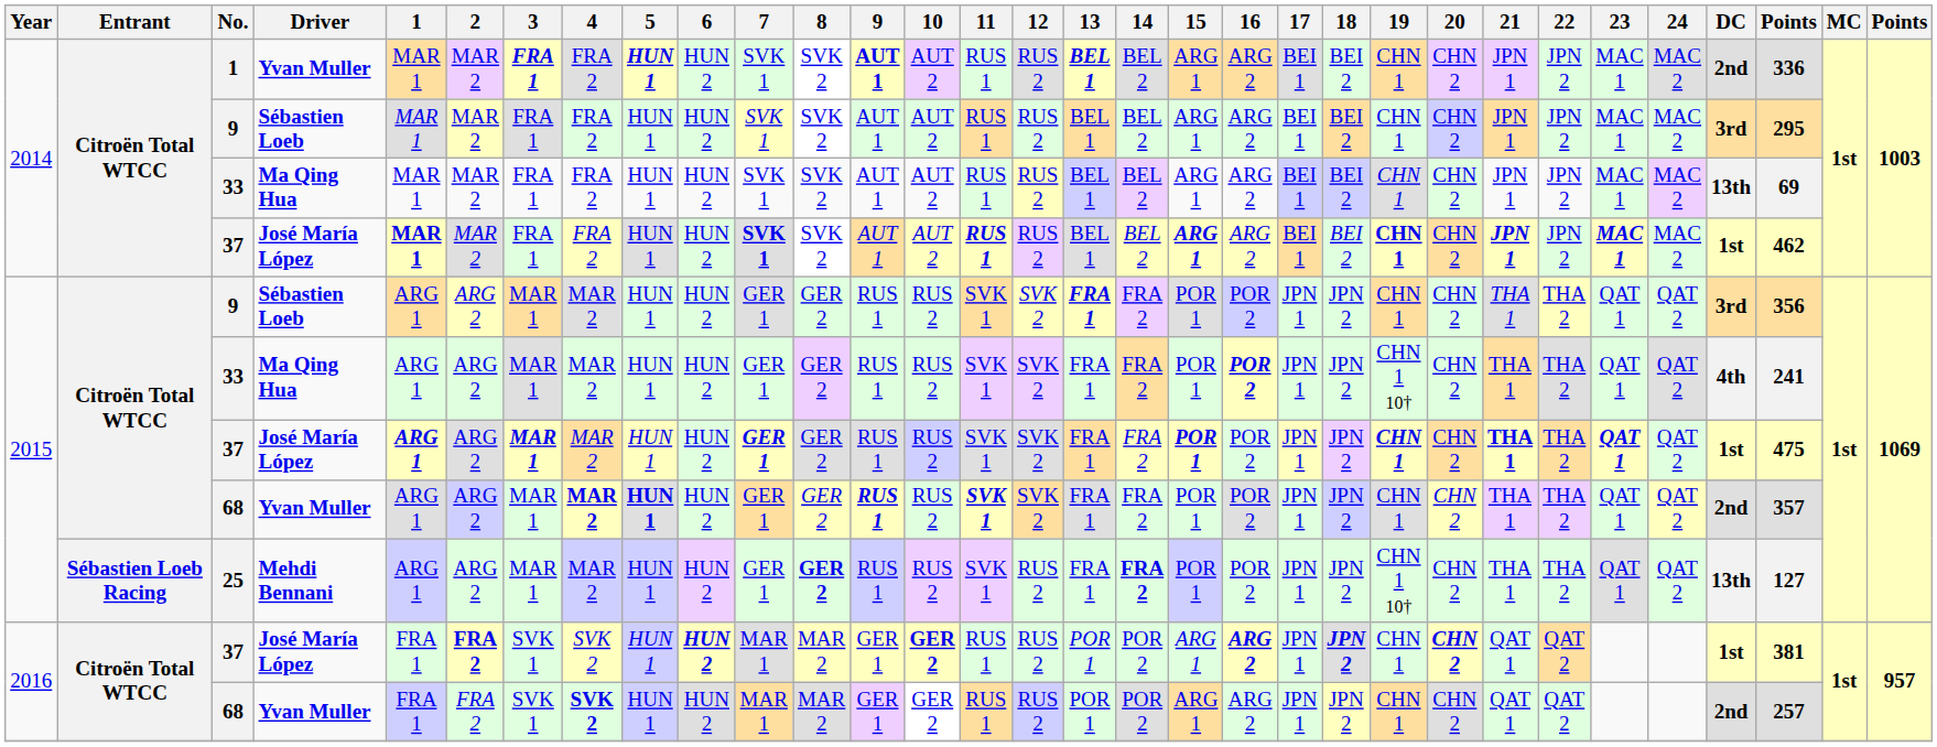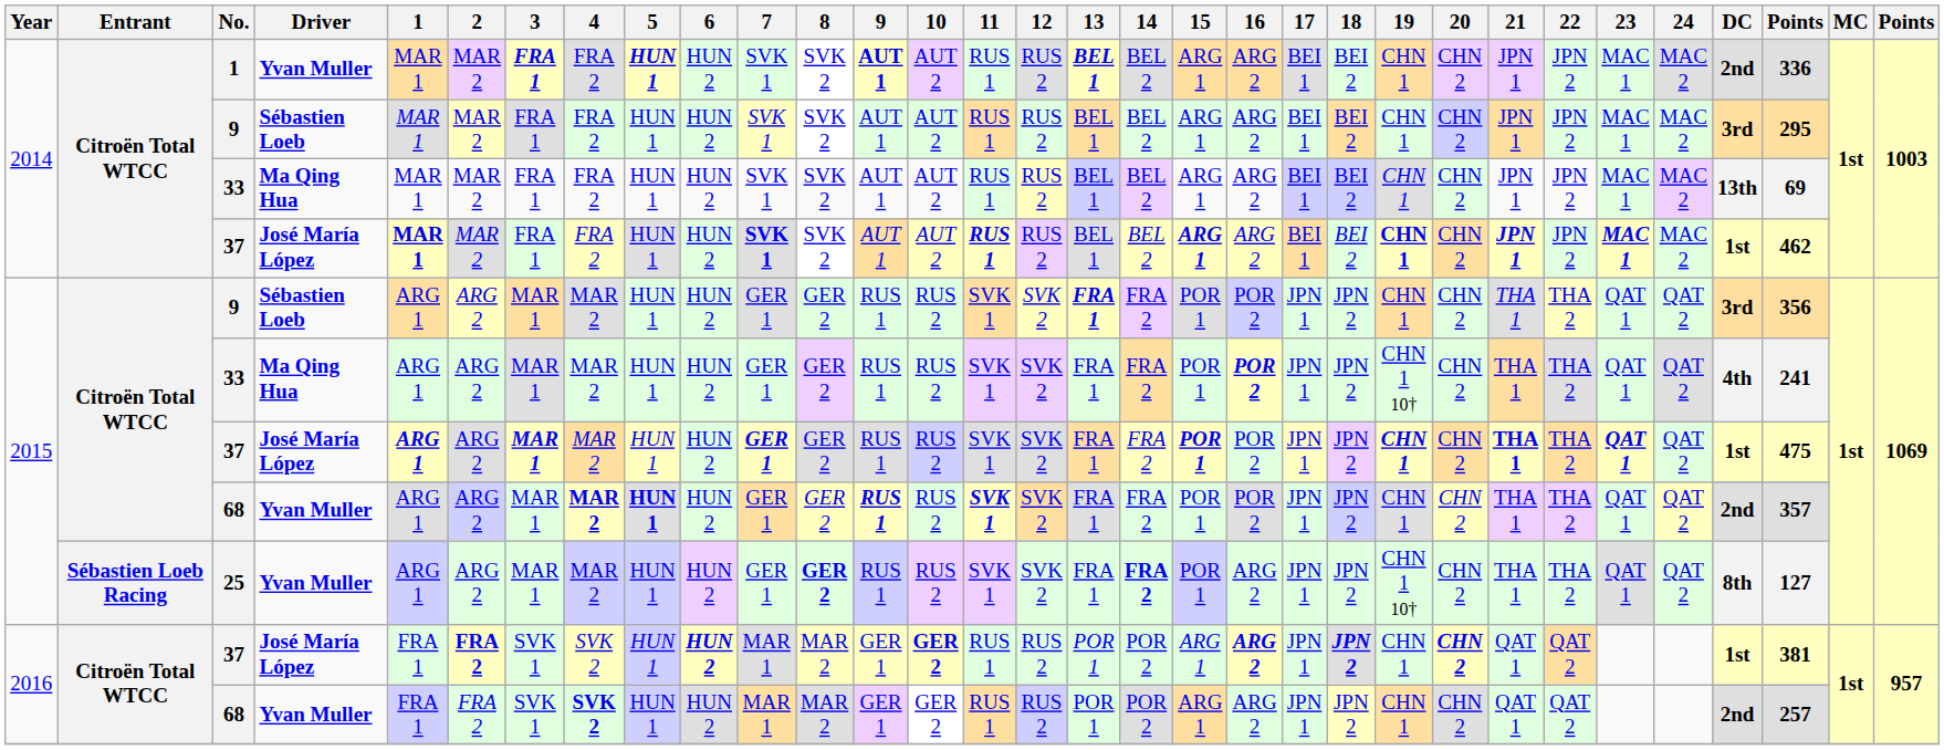 <table class="wikitable" style="text-align:center; font-size:85%">
 <tr>
 <th>Year</th>
 <th>Entrant</th>
 <th>No.</th>
 <th>Driver</th>
 <th>1</th>
 <th>2</th>
 <th>3</th>
 <th>4</th>
 <th>5</th>
 <th>6</th>
 <th>7</th>
 <th>8</th>
 <th>9</th>
 <th>10</th>
 <th>11</th>
 <th>12</th>
 <th>13</th>
 <th>14</th>
 <th>15</th>
 <th>16</th>
 <th>17</th>
 <th>18</th>
 <th>19</th>
 <th>20</th>
 <th>21</th>
 <th>22</th>
 <th>23</th>
 <th>24</th>
 <th>DC</th>
 <th>Points</th>
 <th>MC</th>
 <th>Points</th>
 </tr>
 <tr>
 <td rowspan=4><a href='#'>2014</a></td>
 <th rowspan=4>Citroën Total WTCC</th>
 <th>1</th>
 <td align="left"> <strong><a href='#'>Yvan Muller</a></strong></td>
 <td style="background:#FFDF9F;"><a href='#'>MAR<br>1</a><br></td>
 <td style="background:#EFCFFF;"><a href='#'>MAR<br>2</a><br></td>
 <td style="background:#FFFFBF;"><strong><em><a href='#'>FRA<br>1</a></em></strong><br></td>
 <td style="background:#DFDFDF;"><a href='#'>FRA<br>2</a><br></td>
 <td style="background:#FFFFBF;"><strong><em><a href='#'>HUN<br>1</a></em></strong><br></td>
 <td style="background:#DFFFDF;"><a href='#'>HUN<br>2</a><br></td>
 <td style="background:#DFFFDF;"><a href='#'>SVK<br>1</a><br></td>
 <td style="background:#FFFFFF;"><a href='#'>SVK<br>2</a><br></td>
 <td style="background:#FFFFBF;"><strong><a href='#'>AUT<br>1</a></strong><br></td>
 <td style="background:#EFCFFF;"><a href='#'>AUT<br>2</a><br></td>
 <td style="background:#DFFFDF;"><a href='#'>RUS<br>1</a><br></td>
 <td style="background:#DFDFDF;"><a href='#'>RUS<br>2</a><br></td>
 <td style="background:#FFFFBF;"><strong><em><a href='#'>BEL<br>1</a></em></strong><br></td>
 <td style="background:#DFDFDF;"><a href='#'>BEL<br>2</a><br></td>
 <td style="background:#FFDF9F;"><a href='#'>ARG<br>1</a><br></td>
 <td style="background:#FFDF9F;"><a href='#'>ARG<br>2</a><br></td>
 <td style="background:#DFDFDF;"><a href='#'>BEI<br>1</a><br></td>
 <td style="background:#DFFFDF;"><a href='#'>BEI<br>2</a><br></td>
 <td style="background:#FFDF9F;"><a href='#'>CHN<br>1</a><br></td>
 <td style="background:#EFCFFF;"><a href='#'>CHN<br>2</a><br></td>
 <td style="background:#EFCFFF;"><a href='#'>JPN<br>1</a><br></td>
 <td style="background:#DFFFDF;"><a href='#'>JPN<br>2</a><br></td>
 <td style="background:#DFFFDF;"><a href='#'>MAC<br>1</a><br></td>
 <td style="background:#DFDFDF;"><a href='#'>MAC<br>2</a><br></td>
 <td style="background:#DFDFDF;"><strong>2nd</strong></td>
 <td style="background:#DFDFDF;"><strong>336</strong></td>
 <td rowspan=4 style="background:#FFFFBF;"><strong>1st</strong></td>
 <td rowspan=4 style="background:#FFFFBF;"><strong>1003</strong></td>
 </tr>
 <tr>
 <th>9</th>
 <td align="left"> <strong><a href='#'>Sébastien Loeb</a></strong></td>
 <td style="background:#DFDFDF;"><em><a href='#'>MAR<br>1</a></em><br></td>
 <td style="background:#FFFFBF;"><a href='#'>MAR<br>2</a><br></td>
 <td style="background:#DFDFDF;"><a href='#'>FRA<br>1</a><br></td>
 <td style="background:#DFFFDF;"><a href='#'>FRA<br>2</a><br></td>
 <td style="background:#DFFFDF;"><a href='#'>HUN<br>1</a><br></td>
 <td style="background:#DFFFDF;"><a href='#'>HUN<br>2</a><br></td>
 <td style="background:#FFFFBF;"><em><a href='#'>SVK<br>1</a></em><br></td>
 <td style="background:#FFFFFF;"><a href='#'>SVK<br>2</a><br></td>
 <td style="background:#DFFFDF;"><a href='#'>AUT<br>1</a><br></td>
 <td style="background:#DFFFDF;"><a href='#'>AUT<br>2</a><br></td>
 <td style="background:#FFDF9F;"><a href='#'>RUS<br>1</a><br></td>
 <td style="background:#DFFFDF;"><a href='#'>RUS<br>2</a><br></td>
 <td style="background:#FFDF9F;"><a href='#'>BEL<br>1</a><br></td>
 <td style="background:#DFFFDF;"><a href='#'>BEL<br>2</a><br></td>
 <td style="background:#DFFFDF;"><a href='#'>ARG<br>1</a><br></td>
 <td style="background:#DFFFDF;"><a href='#'>ARG<br>2</a><br></td>
 <td style="background:#DFFFDF;"><a href='#'>BEI<br>1</a><br></td>
 <td style="background:#FFDF9F;"><a href='#'>BEI<br>2</a><br></td>
 <td style="background:#DFFFDF;"><a href='#'>CHN<br>1</a><br></td>
 <td style="background:#CFCFFF;"><a href='#'>CHN<br>2</a><br></td>
 <td style="background:#FFDF9F;"><a href='#'>JPN<br>1</a><br></td>
 <td style="background:#DFFFDF;"><a href='#'>JPN<br>2</a><br></td>
 <td style="background:#DFFFDF;"><a href='#'>MAC<br>1</a><br></td>
 <td style="background:#DFFFDF;"><a href='#'>MAC<br>2</a><br></td>
 <td style="background:#FFDF9F;"><strong>3rd</strong></td>
 <td style="background:#FFDF9F;"><strong>295</strong></td>
 </tr>
 <tr>
 <th>33</th>
 <td align="left"> <strong><a href='#'>Ma Qing Hua</a></strong></td>
 <td><a href='#'>MAR<br>1</a></td>
 <td><a href='#'>MAR<br>2</a></td>
 <td><a href='#'>FRA<br>1</a></td>
 <td><a href='#'>FRA<br>2</a></td>
 <td><a href='#'>HUN<br>1</a></td>
 <td><a href='#'>HUN<br>2</a></td>
 <td><a href='#'>SVK<br>1</a></td>
 <td><a href='#'>SVK<br>2</a></td>
 <td><a href='#'>AUT<br>1</a></td>
 <td><a href='#'>AUT<br>2</a></td>
 <td style="background:#DFFFDF;"><a href='#'>RUS<br>1</a><br></td>
 <td style="background:#FFFFBF;"><a href='#'>RUS<br>2</a><br></td>
 <td style="background:#CFCFFF;"><a href='#'>BEL<br>1</a><br></td>
 <td style="background:#EFCFFF;"><a href='#'>BEL<br>2</a><br></td>
 <td><a href='#'>ARG<br>1</a></td>
 <td><a href='#'>ARG<br>2</a></td>
 <td style="background:#CFCFFF;"><a href='#'>BEI<br>1</a><br></td>
 <td style="background:#CFCFFF;"><a href='#'>BEI<br>2</a><br></td>
 <td style="background:#DFDFDF;"><em><a href='#'>CHN<br>1</a></em><br></td>
 <td style="background:#DFFFDF;"><a href='#'>CHN<br>2</a><br></td>
 <td><a href='#'>JPN<br>1</a></td>
 <td><a href='#'>JPN<br>2</a></td>
 <td style="background:#DFFFDF;"><a href='#'>MAC<br>1</a><br></td>
 <td style="background:#EFCFFF;"><a href='#'>MAC<br>2</a><br></td>
 <th>13th</th>
 <th>69</th>
 </tr>
 <tr>
 <th>37</th>
 <td align="left"> <strong><a href='#'>José María López</a></strong></td>
 <td style="background:#ffffbf;"><strong><a href='#'>MAR<br>1</a></strong><br></td>
 <td style="background:#dfdfdf;"><em><a href='#'>MAR<br>2</a></em><br></td>
 <td style="background:#dfffdf;"><a href='#'>FRA<br>1</a><br></td>
 <td style="background:#ffffbf;"><em><a href='#'>FRA<br>2</a></em><br></td>
 <td style="background:#dfdfdf;"><a href='#'>HUN<br>1</a><br></td>
 <td style="background:#dfffdf;"><a href='#'>HUN<br>2</a><br></td>
 <td style="background:#dfdfdf;"><strong><a href='#'>SVK<br>1</a></strong><br></td>
 <td style="background:#FFFFFF;"><a href='#'>SVK<br>2</a><br></td>
 <td style="background:#ffdf9f;"><em><a href='#'>AUT<br>1</a></em><br></td>
 <td style="background:#ffffbf;"><em><a href='#'>AUT<br>2</a></em><br></td>
 <td style="background:#ffffbf;"><strong><em><a href='#'>RUS<br>1</a></em></strong><br></td>
 <td style="background:#efcfff;"><a href='#'>RUS<br>2</a><br></td>
 <td style="background:#dfdfdf;"><a href='#'>BEL<br>1</a><br></td>
 <td style="background:#ffffbf;"><em><a href='#'>BEL<br>2</a></em><br></td>
 <td style="background:#ffffbf;"><strong><em><a href='#'>ARG<br>1</a></em></strong><br></td>
 <td style="background:#ffffbf;"><em><a href='#'>ARG<br>2</a></em><br></td>
 <td style="background:#ffdf9f;"><a href='#'>BEI<br>1</a><br></td>
 <td style="background:#dfffdf;"><em><a href='#'>BEI<br>2</a></em><br></td>
 <td style="background:#ffffbf;"><strong><a href='#'>CHN<br>1</a></strong><br></td>
 <td style="background:#ffdf9f;"><a href='#'>CHN<br>2</a><br></td>
 <td style="background:#ffffbf;"><strong><em><a href='#'>JPN<br>1</a></em></strong><br></td>
 <td style="background:#dfffdf;"><a href='#'>JPN<br>2</a><br></td>
 <td style="background:#ffffbf;"><strong><em><a href='#'>MAC<br>1</a></em></strong><br></td>
 <td style="background:#dfffdf;"><a href='#'>MAC<br>2</a><br></td>
 <td style="background:#FFFFBF;"><strong>1st</strong></td>
 <td style="background:#FFFFBF;"><strong>462</strong></td>
 </tr>
 <tr>
 <td rowspan=5><a href='#'>2015</a></td>
 <th rowspan=4>Citroën Total WTCC</th>
 <th>9</th>
 <td align="left"> <strong><a href='#'>Sébastien Loeb</a></strong></td>
 <td style="background:#FFDF9F;"><a href='#'>ARG<br>1</a><br></td>
 <td style="background:#FFFFBF;"><em><a href='#'>ARG<br>2</a></em><br></td>
 <td style="background:#FFDF9F;"><a href='#'>MAR<br>1</a><br></td>
 <td style="background:#DFDFDF;"><a href='#'>MAR<br>2</a><br></td>
 <td style="background:#DFFFDF;"><a href='#'>HUN<br>1</a><br></td>
 <td style="background:#DFFFDF;"><a href='#'>HUN<br>2</a><br></td>
 <td style="background:#DFDFDF;"><a href='#'>GER<br>1</a><br></td>
 <td style="background:#DFFFDF;"><a href='#'>GER<br>2</a><br></td>
 <td style="background:#DFFFDF;"><a href='#'>RUS<br>1</a><br></td>
 <td style="background:#DFFFDF;"><a href='#'>RUS<br>2</a><br></td>
 <td style="background:#FFDF9F;"><a href='#'>SVK<br>1</a><br></td>
 <td style="background:#FFFFBF;"><em><a href='#'>SVK<br>2</a></em><br></td>
 <td style="background:#FFFFBF;"><strong><em><a href='#'>FRA<br>1</a></em></strong><br></td>
 <td style="background:#EFCFFF;"><a href='#'>FRA<br>2</a><br></td>
 <td style="background:#DFDFDF;"><a href='#'>POR<br>1</a><br></td>
 <td style="background:#CFCFFF;"><a href='#'>POR<br>2</a><br></td>
 <td style="background:#DFFFDF;"><a href='#'>JPN<br>1</a><br></td>
 <td style="background:#DFFFDF;"><a href='#'>JPN<br>2</a><br></td>
 <td style="background:#FFDF9F;"><a href='#'>CHN<br>1</a><br></td>
 <td style="background:#DFFFDF;"><a href='#'>CHN<br>2</a><br></td>
 <td style="background:#DFDFDF;"><em><a href='#'>THA<br>1</a></em><br></td>
 <td style="background:#FFFFBF;"><a href='#'>THA<br>2</a><br></td>
 <td style="background:#DFFFDF;"><a href='#'>QAT<br>1</a><br></td>
 <td style="background:#DFFFDF;"><a href='#'>QAT<br>2</a><br></td>
 <th style="background:#FFDF9F;">3rd</th>
 <th style="background:#FFDF9F;">356</th>
 <td rowspan=5 style="background:#FFFFBF;"><strong>1st</strong></td>
 <td rowspan=5 style="background:#FFFFBF;"><strong>1069</strong></td>
 </tr>
 <tr>
 <th>33</th>
 <td align="left"> <strong><a href='#'>Ma Qing Hua</a></strong></td>
 <td style="background:#DFFFDF;"><a href='#'>ARG<br>1</a><br></td>
 <td style="background:#DFFFDF;"><a href='#'>ARG<br>2</a><br></td>
 <td style="background:#DFDFDF;"><a href='#'>MAR<br>1</a><br></td>
 <td style="background:#DFFFDF;"><a href='#'>MAR<br>2</a><br></td>
 <td style="background:#DFFFDF;"><a href='#'>HUN<br>1</a><br></td>
 <td style="background:#DFFFDF;"><a href='#'>HUN<br>2</a><br></td>
 <td style="background:#DFFFDF;"><a href='#'>GER<br>1</a><br></td>
 <td style="background:#EFCFFF;"><a href='#'>GER<br>2</a><br></td>
 <td style="background:#DFFFDF;"><a href='#'>RUS<br>1</a><br></td>
 <td style="background:#DFFFDF;"><a href='#'>RUS<br>2</a><br></td>
 <td style="background:#EFCFFF;"><a href='#'>SVK<br>1</a><br></td>
 <td style="background:#EFCFFF;"><a href='#'>SVK<br>2</a><br></td>
 <td style="background:#DFFFDF;"><a href='#'>FRA<br>1</a><br></td>
 <td style="background:#FFDF9F;"><a href='#'>FRA<br>2</a><br></td>
 <td style="background:#DFFFDF;"><a href='#'>POR<br>1</a><br></td>
 <td style="background:#FFFFBF;"><strong><em><a href='#'>POR<br>2</a></em></strong><br></td>
 <td style="background:#DFFFDF;"><a href='#'>JPN<br>1</a><br></td>
 <td style="background:#DFFFDF;"><a href='#'>JPN<br>2</a><br></td>
 <td style="background:#DFFFDF;"><a href='#'>CHN<br>1</a><br><small>10†</small></td>
 <td style="background:#DFFFDF;"><a href='#'>CHN<br>2</a><br></td>
 <td style="background:#FFDF9F;"><a href='#'>THA<br>1</a><br></td>
 <td style="background:#DFDFDF;"><a href='#'>THA<br>2</a><br></td>
 <td style="background:#DFFFDF;"><a href='#'>QAT<br>1</a><br></td>
 <td style="background:#DFDFDF;"><a href='#'>QAT<br>2</a><br></td>
 <th>4th</th>
 <th>241</th>
 </tr>
 <tr>
 <th>37</th>
 <td align="left"> <strong><a href='#'>José María López</a></strong></td>
 <td style="background:#FFFFBF;"><strong><em><a href='#'>ARG<br>1</a></em></strong><br></td>
 <td style="background:#DFDFDF;"><a href='#'>ARG<br>2</a><br></td>
 <td style="background:#FFFFBF;"><strong><em><a href='#'>MAR<br>1</a></em></strong><br></td>
 <td style="background:#FFDF9F;"><em><a href='#'>MAR<br>2</a></em><br></td>
 <td style="background:#FFFFBF;"><em><a href='#'>HUN<br>1</a></em><br></td>
 <td style="background:#DFFFDF;"><a href='#'>HUN<br>2</a><br></td>
 <td style="background:#FFFFBF;"><strong><em><a href='#'>GER<br>1</a></em></strong><br></td>
 <td style="background:#DFDFDF;"><a href='#'>GER<br>2</a><br></td>
 <td style="background:#DFDFDF;"><a href='#'>RUS<br>1</a><br></td>
 <td style="background:#CFCFFF;"><a href='#'>RUS<br>2</a><br></td>
 <td style="background:#DFDFDF;"><a href='#'>SVK<br>1</a><br></td>
 <td style="background:#DFDFDF;"><a href='#'>SVK<br>2</a><br></td>
 <td style="background:#FFDF9F;"><a href='#'>FRA<br>1</a><br></td>
 <td style="background:#FFFFBF;"><em><a href='#'>FRA<br>2</a></em><br></td>
 <td style="background:#FFFFBF;"><strong><em><a href='#'>POR<br>1</a></em></strong><br></td>
 <td style="background:#DFFFDF;"><a href='#'>POR<br>2</a><br></td>
 <td style="background:#FFFFBF;"><a href='#'>JPN<br>1</a><br></td>
 <td style="background:#EFCFFF;"><a href='#'>JPN<br>2</a><br></td>
 <td style="background:#FFFFBF;"><strong><em><a href='#'>CHN<br>1</a></em></strong><br></td>
 <td style="background:#FFDF9F;"><a href='#'>CHN<br>2</a><br></td>
 <td style="background:#FFFFBF;"><strong><a href='#'>THA<br>1</a></strong><br></td>
 <td style="background:#FFDF9F;"><a href='#'>THA<br>2</a><br></td>
 <td style="background:#FFFFBF;"><strong><em><a href='#'>QAT<br>1</a></em></strong><br></td>
 <td style="background:#DFFFDF;"><a href='#'>QAT<br>2</a><br></td>
 <th style="background:#FFFFBF;">1st</th>
 <th style="background:#FFFFBF;">475</th>
 </tr>
 <tr>
 <th>68</th>
 <td align="left"> <strong><a href='#'>Yvan Muller</a></strong></td>
 <td style="background:#DFDFDF;"><a href='#'>ARG<br>1</a><br></td>
 <td style="background:#CFCFFF;"><a href='#'>ARG<br>2</a><br></td>
 <td style="background:#DFFFDF;"><a href='#'>MAR<br>1</a><br></td>
 <td style="background:#FFFFBF;"><strong><a href='#'>MAR<br>2</a></strong><br></td>
 <td style="background:#DFDFDF;"><strong><a href='#'>HUN<br>1</a></strong><br></td>
 <td style="background:#DFFFDF;"><a href='#'>HUN<br>2</a><br></td>
 <td style="background:#FFDF9F;"><a href='#'>GER<br>1</a><br></td>
 <td style="background:#FFFFBF;"><em><a href='#'>GER<br>2</a></em><br></td>
 <td style="background:#FFFFBF;"><strong><em><a href='#'>RUS<br>1</a></em></strong><br></td>
 <td style="background:#DFFFDF;"><a href='#'>RUS<br>2</a><br></td>
 <td style="background:#FFFFBF;"><strong><em><a href='#'>SVK<br>1</a></em></strong><br></td>
 <td style="background:#FFDF9F;"><a href='#'>SVK<br>2</a><br></td>
 <td style="background:#DFDFDF;"><a href='#'>FRA<br>1</a><br></td>
 <td style="background:#DFFFDF;"><a href='#'>FRA<br>2</a><br></td>
 <td style="background:#DFFFDF;"><a href='#'>POR<br>1</a><br></td>
 <td style="background:#DFDFDF;"><a href='#'>POR<br>2</a><br></td>
 <td style="background:#DFFFDF;"><a href='#'>JPN<br>1</a><br></td>
 <td style="background:#CFCFFF;"><a href='#'>JPN<br>2</a><br></td>
 <td style="background:#DFDFDF;"><a href='#'>CHN<br>1</a><br></td>
 <td style="background:#FFFFBF;"><em><a href='#'>CHN<br>2</a></em><br></td>
 <td style="background:#EFCFFF;"><a href='#'>THA<br>1</a><br></td>
 <td style="background:#EFCFFF;"><a href='#'>THA<br>2</a><br></td>
 <td style="background:#DFFFDF;"><a href='#'>QAT<br>1</a><br></td>
 <td style="background:#FFFFBF;"><a href='#'>QAT<br>2</a><br></td>
 <th style="background:#DFDFDF;">2nd</th>
 <th style="background:#DFDFDF;">357</th>
 </tr>
 <tr>
 <th><a href='#'>Sébastien Loeb Racing</a></th>
 <th>25</th>
-<td align="left"> <strong><a href='#'>Mehdi Bennani</a></strong></td>
+<td align="left"> <strong><a href='#'>Yvan Muller</a></strong></td>
 <td style="background:#CFCFFF;"><a href='#'>ARG<br>1</a><br></td>
 <td style="background:#DFFFDF;"><a href='#'>ARG<br>2</a><br></td>
 <td style="background:#DFFFDF;"><a href='#'>MAR<br>1</a><br></td>
 <td style="background:#CFCFFF;"><a href='#'>MAR<br>2</a><br></td>
 <td style="background:#CFCFFF;"><a href='#'>HUN<br>1</a><br></td>
 <td style="background:#EFCFFF;"><a href='#'>HUN<br>2</a><br></td>
 <td style="background:#DFFFDF;"><a href='#'>GER<br>1</a><br></td>
 <td style="background:#DFFFDF;"><strong><a href='#'>GER<br>2</a><br></strong></td>
 <td style="background:#CFCFFF;"><a href='#'>RUS<br>1</a><br></td>
 <td style="background:#EFCFFF;"><a href='#'>RUS<br>2</a><br></td>
 <td style="background:#EFCFFF;"><a href='#'>SVK<br>1</a><br></td>
-<td style="background:#DFFFDF;"><a href='#'>RUS<br>2</a><br></td>
+<td style="background:#DFFFDF;"><a href='#'>SVK<br>2</a><br></td>
 <td style="background:#DFFFDF;"><a href='#'>FRA<br>1</a><br></td>
 <td style="background:#DFFFDF;"><strong><a href='#'>FRA<br>2</a></strong><br></td>
 <td style="background:#CFCFFF;"><a href='#'>POR<br>1</a><br></td>
-<td style="background:#DFFFDF;"><a href='#'>POR<br>2</a><br></td>
+<td style="background:#DFFFDF;"><a href='#'>ARG<br>2</a><br></td>
 <td style="background:#DFFFDF;"><a href='#'>JPN<br>1</a><br></td>
 <td style="background:#DFFFDF;"><a href='#'>JPN<br>2</a><br></td>
 <td style="background:#DFFFDF;"><a href='#'>CHN<br>1</a><br><small>10†</small></td>
 <td style="background:#DFFFDF;"><a href='#'>CHN<br>2</a><br></td>
 <td style="background:#DFFFDF;"><a href='#'>THA<br>1</a><br></td>
 <td style="background:#DFFFDF;"><a href='#'>THA<br>2</a><br></td>
 <td style="background:#DFDFDF;"><a href='#'>QAT<br>1</a><br></td>
 <td style="background:#DFFFDF;"><a href='#'>QAT<br>2</a><br></td>
-<th>13th</th>
+<th>8th</th>
 <th>127</th>
 </tr>
 <tr>
 <td rowspan=2><a href='#'>2016</a></td>
 <th rowspan=2>Citroën Total WTCC</th>
 <th>37</th>
 <td align="left"> <strong><a href='#'>José María López</a></strong></td>
 <td style="background:#DFFFDF;"><a href='#'>FRA<br>1</a><br></td>
 <td style="background:#FFFFBF;"><strong><a href='#'>FRA<br>2</a></strong><br></td>
 <td style="background:#DFFFDF;"><a href='#'>SVK<br>1</a><br></td>
 <td style="background:#FFFFBF;"><em><a href='#'>SVK<br>2</a></em><br></td>
 <td style="background:#CFCFFF;"><em><a href='#'>HUN<br>1</a></em><br></td>
 <td style="background:#FFFFBF;"><strong><em><a href='#'>HUN<br>2</a></em></strong><br></td>
 <td style="background:#DFDFDF;"><a href='#'>MAR<br>1</a><br></td>
 <td style="background:#FFFFBF;"><a href='#'>MAR<br>2</a><br></td>
 <td style="background:#FFFFBF;"><a href='#'>GER<br>1</a><br></td>
 <td style="background:#FFFFBF;"><strong><a href='#'>GER<br>2</a></strong><br></td>
 <td style="background:#DFFFDF;"><a href='#'>RUS<br>1</a><br></td>
 <td style="background:#DFFFDF;"><a href='#'>RUS<br>2</a><br></td>
 <td style="background:#DFFFDF;"><em><a href='#'>POR<br>1</a></em><br></td>
 <td style="background:#DFFFDF;"><a href='#'>POR<br>2</a><br></td>
 <td style="background:#DFFFDF;"><em><a href='#'>ARG<br>1</a></em><br></td>
 <td style="background:#FFFFBF;"><strong><em><a href='#'>ARG<br>2</a></em></strong><br></td>
 <td style="background:#DFFFDF;"><a href='#'>JPN<br>1</a><br></td>
 <td style="background:#DFDFDF;"><strong><em><a href='#'>JPN<br>2</a></em></strong><br></td>
 <td style="background:#DFFFDF;"><a href='#'>CHN<br>1</a><br></td>
 <td style="background:#FFFFBF;"><strong><em><a href='#'>CHN<br>2</a></em></strong><br></td>
 <td style="background:#DFFFDF;"><a href='#'>QAT<br>1</a><br></td>
 <td style="background:#FFDF9F;"><a href='#'>QAT<br>2</a><br></td>
 <td></td>
 <td></td>
 <th style="background:#FFFFBF;">1st</th>
 <th style="background:#FFFFBF;">381</th>
 <td rowspan=2 style="background:#FFFFBF;"><strong>1st</strong></td>
 <td rowspan=2 style="background:#FFFFBF;"><strong>957</strong></td>
 </tr>
 <tr>
 <th>68</th>
 <td align="left"> <strong><a href='#'>Yvan Muller</a></strong></td>
 <td style="background:#CFCFFF;"><a href='#'>FRA<br>1</a><br></td>
 <td style="background:#DFFFDF;"><em><a href='#'>FRA<br>2</a></em><br></td>
 <td style="background:#DFFFDF;"><a href='#'>SVK<br>1</a><br></td>
 <td style="background:#DFFFDF;"><strong><a href='#'>SVK<br>2</a></strong><br></td>
 <td style="background:#CFCFFF;"><a href='#'>HUN<br>1</a><br></td>
 <td style="background:#DFDFDF;"><a href='#'>HUN<br>2</a><br></td>
 <td style="background:#FFDF9F;"><a href='#'>MAR<br>1</a><br></td>
 <td style="background:#DFDFDF;"><a href='#'>MAR<br>2</a><br></td>
 <td style="background:#EFCFFF;"><a href='#'>GER<br>1</a><br></td>
 <td style="background:#FFFFFF;"><a href='#'>GER<br>2</a><br></td>
 <td style="background:#FFDF9F;"><a href='#'>RUS<br>1</a><br></td>
 <td style="background:#CFCFFF;"><a href='#'>RUS<br>2</a><br></td>
 <td style="background:#DFFFDF;"><a href='#'>POR<br>1</a><br></td>
 <td style="background:#DFDFDF;"><a href='#'>POR<br>2</a><br></td>
 <td style="background:#FFDF9F;"><a href='#'>ARG<br>1</a><br></td>
 <td style="background:#DFFFDF;"><a href='#'>ARG<br>2</a><br></td>
 <td style="background:#DFFFDF;"><a href='#'>JPN<br>1</a><br></td>
 <td style="background:#FFFFBF;"><a href='#'>JPN<br>2</a><br></td>
 <td style="background:#FFDF9F;"><a href='#'>CHN<br>1</a><br></td>
 <td style="background:#DFDFDF;"><a href='#'>CHN<br>2</a><br></td>
 <td style="background:#DFFFDF;"><a href='#'>QAT<br>1</a><br></td>
 <td style="background:#DFFFDF;"><a href='#'>QAT<br>2</a><br></td>
 <td></td>
 <td></td>
 <th style="background:#DFDFDF;">2nd</th>
 <th style="background:#DFDFDF;">257</th>
 </tr>
 <tr>
 </tr>
 </table>
